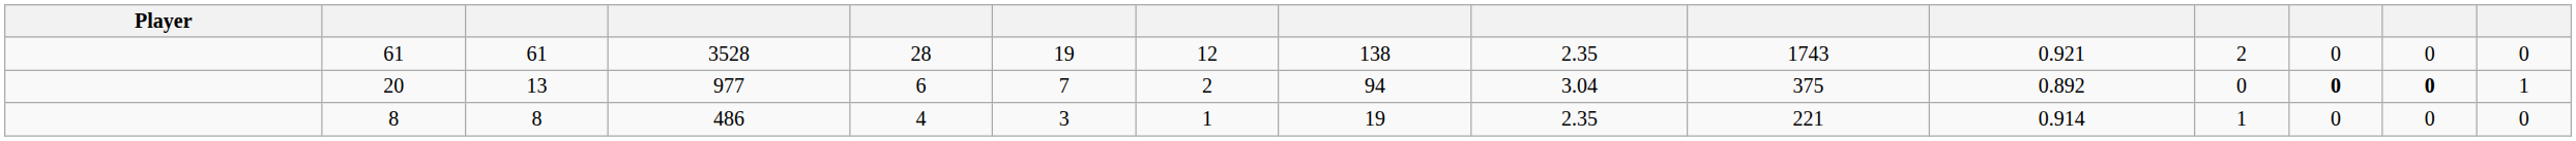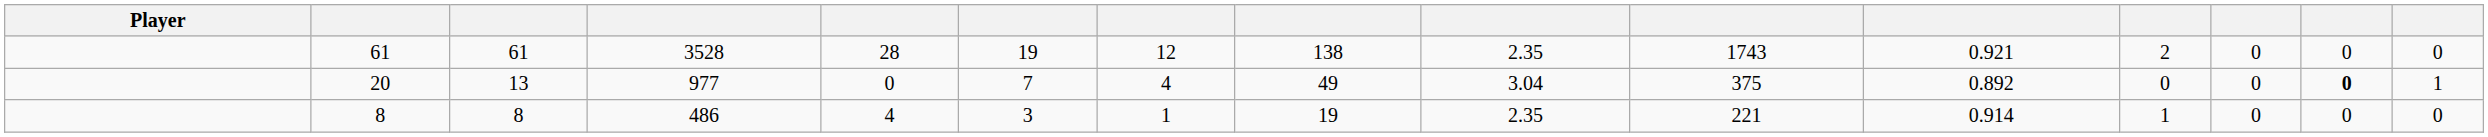 <table class="wikitable sortable" style="width:100%; text-align:center;">
 <tr style="background:#ddd;">
 <th>Player</th>
 <th></th>
 <th></th>
 <th></th>
 <th></th>
 <th></th>
 <th></th>
 <th></th>
 <th></th>
 <th></th>
 <th></th>
 <th></th>
 <th></th>
 <th></th>
 <th></th>
 </tr>
 <tr>
 <td style=white-space:nowrap></td>
 <td>61</td>
 <td>61</td>
 <td>3528</td>
 <td>28</td>
 <td>19</td>
 <td>12</td>
 <td>138</td>
 <td>2.35</td>
 <td>1743</td>
 <td>0.921</td>
 <td>2</td>
 <td>0</td>
 <td>0</td>
 <td>0</td>
 </tr>
 <tr>
 <td style=white-space:nowrap></td>
 <td>20</td>
 <td>13</td>
 <td>977</td>
-<td>6</td>
+<td>0</td>
 <td>7</td>
-<td>2</td>
-<td>94</td>
+<td>4</td>
+<td>49</td>
 <td>3.04</td>
 <td>375</td>
 <td>0.892</td>
 <td>0</td>
-<td><strong>0</strong></td>
+<td>0</td>
 <td><strong>0</strong></td>
 <td>1</td>
 </tr>
 <tr>
 <td style=white-space:nowrap></td>
 <td>8</td>
 <td>8</td>
 <td>486</td>
 <td>4</td>
 <td>3</td>
 <td>1</td>
 <td>19</td>
 <td>2.35</td>
 <td>221</td>
 <td>0.914</td>
 <td>1</td>
 <td>0</td>
 <td>0</td>
 <td>0</td>
 </tr>
 </table>
